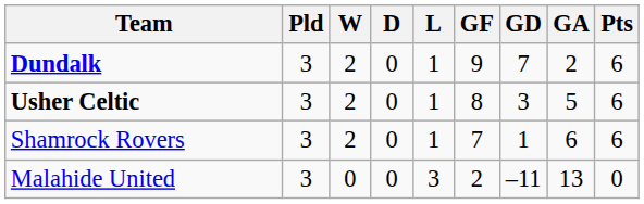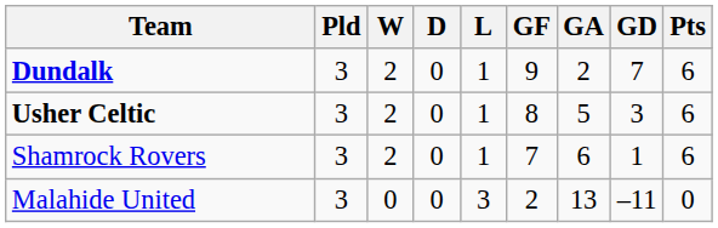 <table class="wikitable" style="text-align: center;">
 <tr>
 <th width="175">Team</th>
 <th width="20">Pld</th>
 <th width="20">W</th>
 <th width="20">D</th>
 <th width="20">L</th>
 <th width="20">GF</th>
+<th width="20">GA</th>
 <th width="24">GD</th>
-<th width="20">GA</th>
 <th width="20">Pts</th>
 </tr>
 <tr>
 <td style="text-align:left;"><strong><a href='#'>Dundalk</a></strong></td>
 <td>3</td>
 <td>2</td>
 <td>0</td>
 <td>1</td>
 <td>9</td>
+<td>2</td>
 <td>7</td>
-<td>2</td>
 <td>6</td>
 </tr>
 <tr>
 <td style="text-align:left;"><strong>Usher Celtic</strong></td>
 <td>3</td>
 <td>2</td>
 <td>0</td>
 <td>1</td>
 <td>8</td>
+<td>5</td>
 <td>3</td>
-<td>5</td>
 <td>6</td>
 </tr>
 <tr>
 <td style="text-align:left;"><a href='#'>Shamrock Rovers</a></td>
 <td>3</td>
 <td>2</td>
 <td>0</td>
 <td>1</td>
 <td>7</td>
+<td>6</td>
 <td>1</td>
-<td>6</td>
 <td>6</td>
 </tr>
 <tr>
 <td style="text-align:left;"><a href='#'>Malahide United</a></td>
 <td>3</td>
 <td>0</td>
 <td>0</td>
 <td>3</td>
 <td>2</td>
+<td>13</td>
 <td>–11</td>
-<td>13</td>
 <td>0</td>
 </tr>
 </table>
